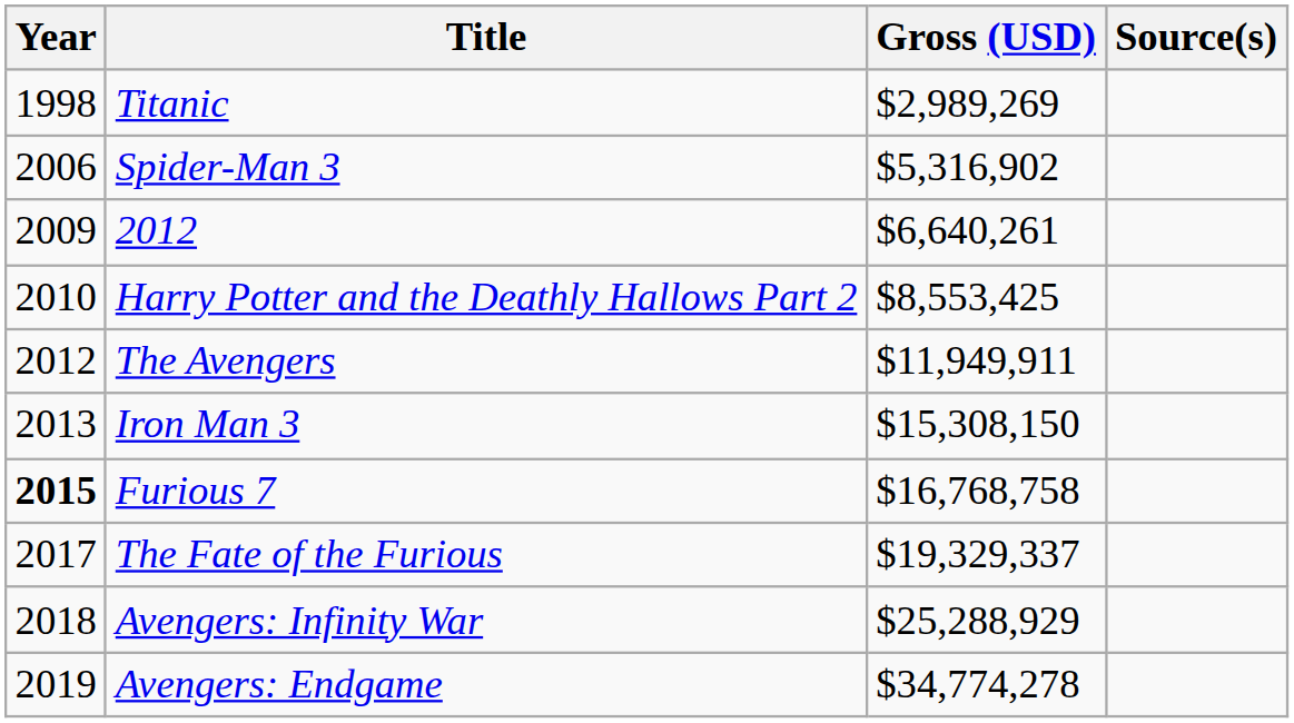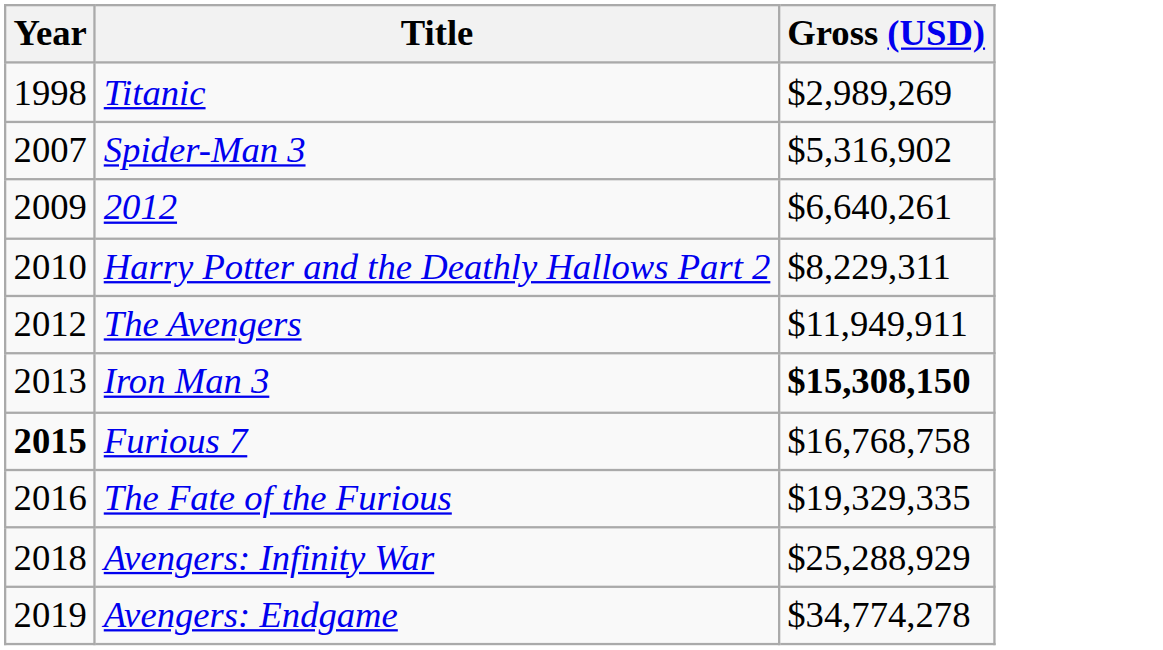 <table class="wikitable sortable">
 <tr>
 <th>Year</th>
 <th>Title</th>
 <th>Gross <a href='#'>(USD)</a></th>
-<th>Source(s)</th>
 </tr>
 <tr>
 <td>1998</td>
 <td><em><a href='#'>Titanic</a></em></td>
 <td>$2,989,269</td>
-<td></td>
 </tr>
 <tr>
-<td>2006</td>
+<td>2007</td>
 <td><em><a href='#'>Spider-Man 3</a></em></td>
 <td>$5,316,902</td>
-<td></td>
 </tr>
 <tr>
 <td>2009</td>
 <td><em><a href='#'>2012</a></em></td>
 <td>$6,640,261</td>
-<td></td>
 </tr>
 <tr>
 <td>2010</td>
 <td><em><a href='#'>Harry Potter and the Deathly Hallows Part 2</a></em></td>
-<td>$8,553,425</td>
-<td></td>
+<td>$8,229,311</td>
 </tr>
 <tr>
 <td>2012</td>
 <td><em><a href='#'>The Avengers</a></em></td>
 <td>$11,949,911</td>
-<td></td>
 </tr>
 <tr>
 <td>2013</td>
 <td><em><a href='#'>Iron Man 3</a></em></td>
-<td>$15,308,150</td>
-<td></td>
+<td><strong>$15,308,150</strong></td>
 </tr>
 <tr>
 <td><strong>2015</strong></td>
 <td><em><a href='#'>Furious 7</a></em></td>
 <td>$16,768,758</td>
-<td></td>
 </tr>
 <tr>
-<td>2017</td>
+<td>2016</td>
 <td><em><a href='#'>The Fate of the Furious</a></em></td>
-<td>$19,329,337</td>
-<td></td>
+<td>$19,329,335</td>
 </tr>
 <tr>
 <td>2018</td>
 <td><em><a href='#'>Avengers: Infinity War</a></em></td>
 <td>$25,288,929</td>
-<td></td>
 </tr>
 <tr>
 <td>2019</td>
 <td><em><a href='#'>Avengers: Endgame</a></em></td>
 <td>$34,774,278</td>
-<td></td>
 </tr>
 </table>
